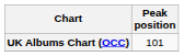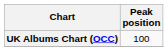 <table class="wikitable plainrowheaders sortable" style="text-align:center;" border="1">
 <tr>
 <th scope="col">Chart</th>
 <th scope="col">Peak<br>position</th>
 </tr>
 <tr>
 <th scope="row">UK Albums Chart (<a href='#'>OCC</a>)</th>
-<td>101</td>
+<td>100</td>
 </tr>
 <tr>
 </tr>
 </table>
